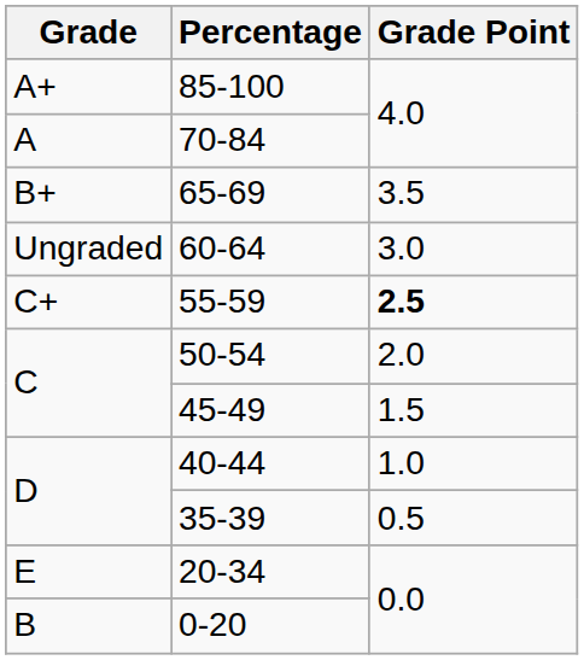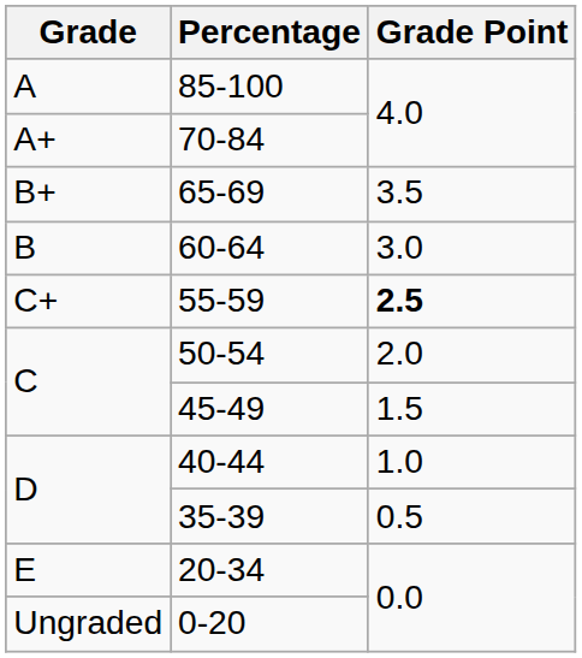 <table class="wikitable">
 <tr>
 <th>Grade</th>
 <th>Percentage</th>
 <th>Grade Point</th>
 </tr>
 <tr>
-<td>A+</td>
+<td>A</td>
 <td>85-100</td>
 <td rowspan="2">4.0</td>
 </tr>
 <tr>
-<td>A</td>
+<td>A+</td>
 <td>70-84</td>
 </tr>
 <tr>
 <td>B+</td>
 <td>65-69</td>
 <td>3.5</td>
 </tr>
 <tr>
-<td>Ungraded</td>
+<td>B</td>
 <td>60-64</td>
 <td>3.0</td>
 </tr>
 <tr>
 <td>C+</td>
 <td>55-59</td>
 <td><strong>2.5</strong></td>
 </tr>
 <tr>
 <td rowspan="2">C</td>
 <td>50-54</td>
 <td>2.0</td>
 </tr>
 <tr>
 <td>45-49</td>
 <td>1.5</td>
 </tr>
 <tr>
 <td rowspan="2">D</td>
 <td>40-44</td>
 <td>1.0</td>
 </tr>
 <tr>
 <td>35-39</td>
 <td>0.5</td>
 </tr>
 <tr>
 <td>E</td>
 <td>20-34</td>
 <td rowspan="2">0.0</td>
 </tr>
 <tr>
-<td>B</td>
+<td>Ungraded</td>
 <td>0-20</td>
 </tr>
 </table>
